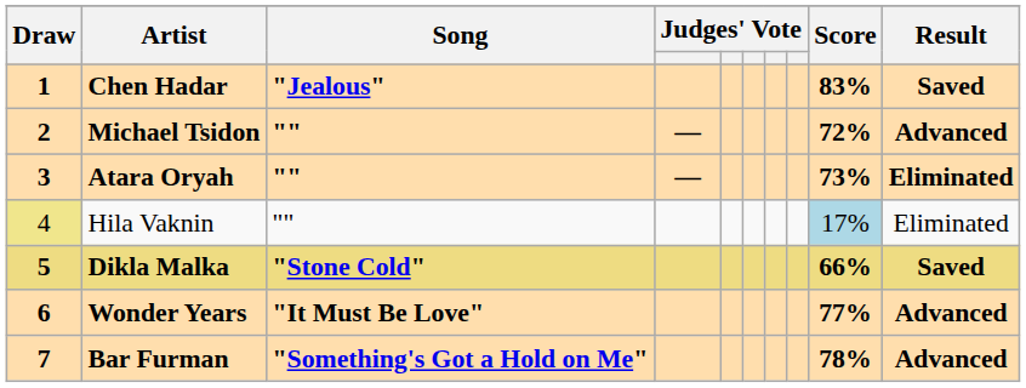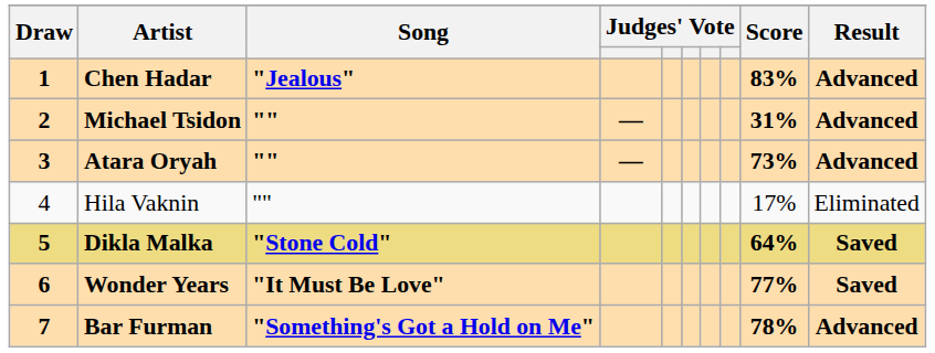 <table class="sortable wikitable" style="margin: 1em auto 1em auto; text-align:center; font-size:90%; line-height:18px;">
 <tr>
 </tr>
 <tr>
 <th rowspan="2">Draw</th>
 <th rowspan="2">Artist</th>
 <th rowspan="2">Song</th>
 <th colspan="5" class="unsortable">Judges' Vote</th>
 <th rowspan="2">Score</th>
 <th rowspan="2">Result</th>
 </tr>
 <tr>
 <th class="unsortable"></th>
 <th class="unsortable"></th>
 <th class="unsortable"></th>
 <th class="unsortable"></th>
 <th class="unsortable"></th>
 </tr>
 <tr style="font-weight:bold; background:navajowhite;">
 <td>1</td>
 <td align="left">Chen Hadar</td>
 <td align="left">"<a href='#'>Jealous</a>"</td>
 <td></td>
 <td></td>
 <td></td>
 <td></td>
 <td></td>
 <td>83%</td>
-<td>Saved</td>
+<td>Advanced</td>
 </tr>
 <tr style="font-weight:bold; background:navajowhite;">
 <td>2</td>
 <td align="left">Michael Tsidon</td>
 <td align="left">""</td>
 <td>—</td>
 <td></td>
 <td></td>
 <td></td>
 <td></td>
-<td>72%</td>
+<td>31%</td>
 <td>Advanced</td>
 </tr>
 <tr style="font-weight:bold; background:navajowhite;">
 <td>3</td>
 <td align="left">Atara Oryah</td>
 <td align="left">""</td>
 <td>—</td>
 <td></td>
 <td></td>
 <td></td>
 <td></td>
 <td>73%</td>
-<td>Eliminated</td>
+<td>Advanced</td>
 </tr>
 <tr>
-<td style="background: khaki;">4</td>
+<td>4</td>
 <td align="left">Hila Vaknin</td>
 <td align="left">""</td>
 <td></td>
 <td></td>
 <td></td>
 <td></td>
 <td></td>
-<td style="background: lightblue;">17%</td>
+<td>17%</td>
 <td>Eliminated</td>
 </tr>
 <tr style="font-weight:bold; background:#eedc82;">
 <td>5</td>
 <td align="left">Dikla Malka</td>
 <td align="left">"<a href='#'>Stone Cold</a>"</td>
 <td></td>
 <td></td>
 <td></td>
 <td></td>
 <td></td>
-<td>66%</td>
+<td>64%</td>
 <td>Saved</td>
 </tr>
 <tr style="font-weight:bold; background:navajowhite;">
 <td>6</td>
 <td align="left">Wonder Years</td>
 <td align="left">"It Must Be Love"</td>
 <td></td>
 <td></td>
 <td></td>
 <td></td>
 <td></td>
 <td>77%</td>
-<td>Advanced</td>
+<td>Saved</td>
 </tr>
 <tr style="font-weight:bold; background:navajowhite;">
 <td>7</td>
 <td align="left">Bar Furman</td>
 <td align="left">"<a href='#'>Something's Got a Hold on Me</a>"</td>
 <td></td>
 <td></td>
 <td></td>
 <td></td>
 <td></td>
 <td>78%</td>
 <td>Advanced</td>
 </tr>
 </table>
